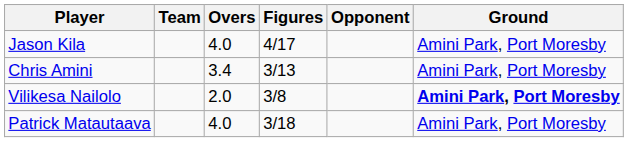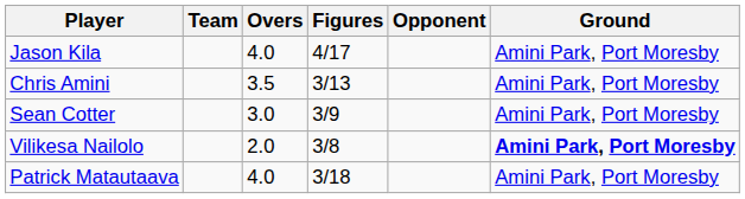 <table class="wikitable">
 <tr>
 <th>Player</th>
 <th>Team</th>
 <th>Overs</th>
 <th>Figures</th>
 <th>Opponent</th>
 <th>Ground</th>
 </tr>
 <tr>
 <td><a href='#'>Jason Kila</a></td>
 <td></td>
 <td>4.0</td>
 <td>4/17</td>
 <td></td>
 <td><a href='#'>Amini Park</a>, <a href='#'>Port Moresby</a></td>
 </tr>
 <tr>
 <td><a href='#'>Chris Amini</a></td>
 <td></td>
-<td>3.4</td>
+<td>3.5</td>
 <td>3/13</td>
+<td></td>
+<td><a href='#'>Amini Park</a>, <a href='#'>Port Moresby</a></td>
+</tr>
+<tr>
+<td><a href='#'>Sean Cotter</a></td>
+<td></td>
+<td>3.0</td>
+<td>3/9</td>
 <td></td>
 <td><a href='#'>Amini Park</a>, <a href='#'>Port Moresby</a></td>
 </tr>
 <tr>
 <td><a href='#'>Vilikesa Nailolo</a></td>
 <td></td>
 <td>2.0</td>
 <td>3/8</td>
 <td></td>
 <td><strong><a href='#'>Amini Park</a>, <a href='#'>Port Moresby</a></strong></td>
 </tr>
 <tr>
 <td><a href='#'>Patrick Matautaava</a></td>
 <td></td>
 <td>4.0</td>
 <td>3/18</td>
 <td></td>
 <td><a href='#'>Amini Park</a>, <a href='#'>Port Moresby</a></td>
 </tr>
 </table>
